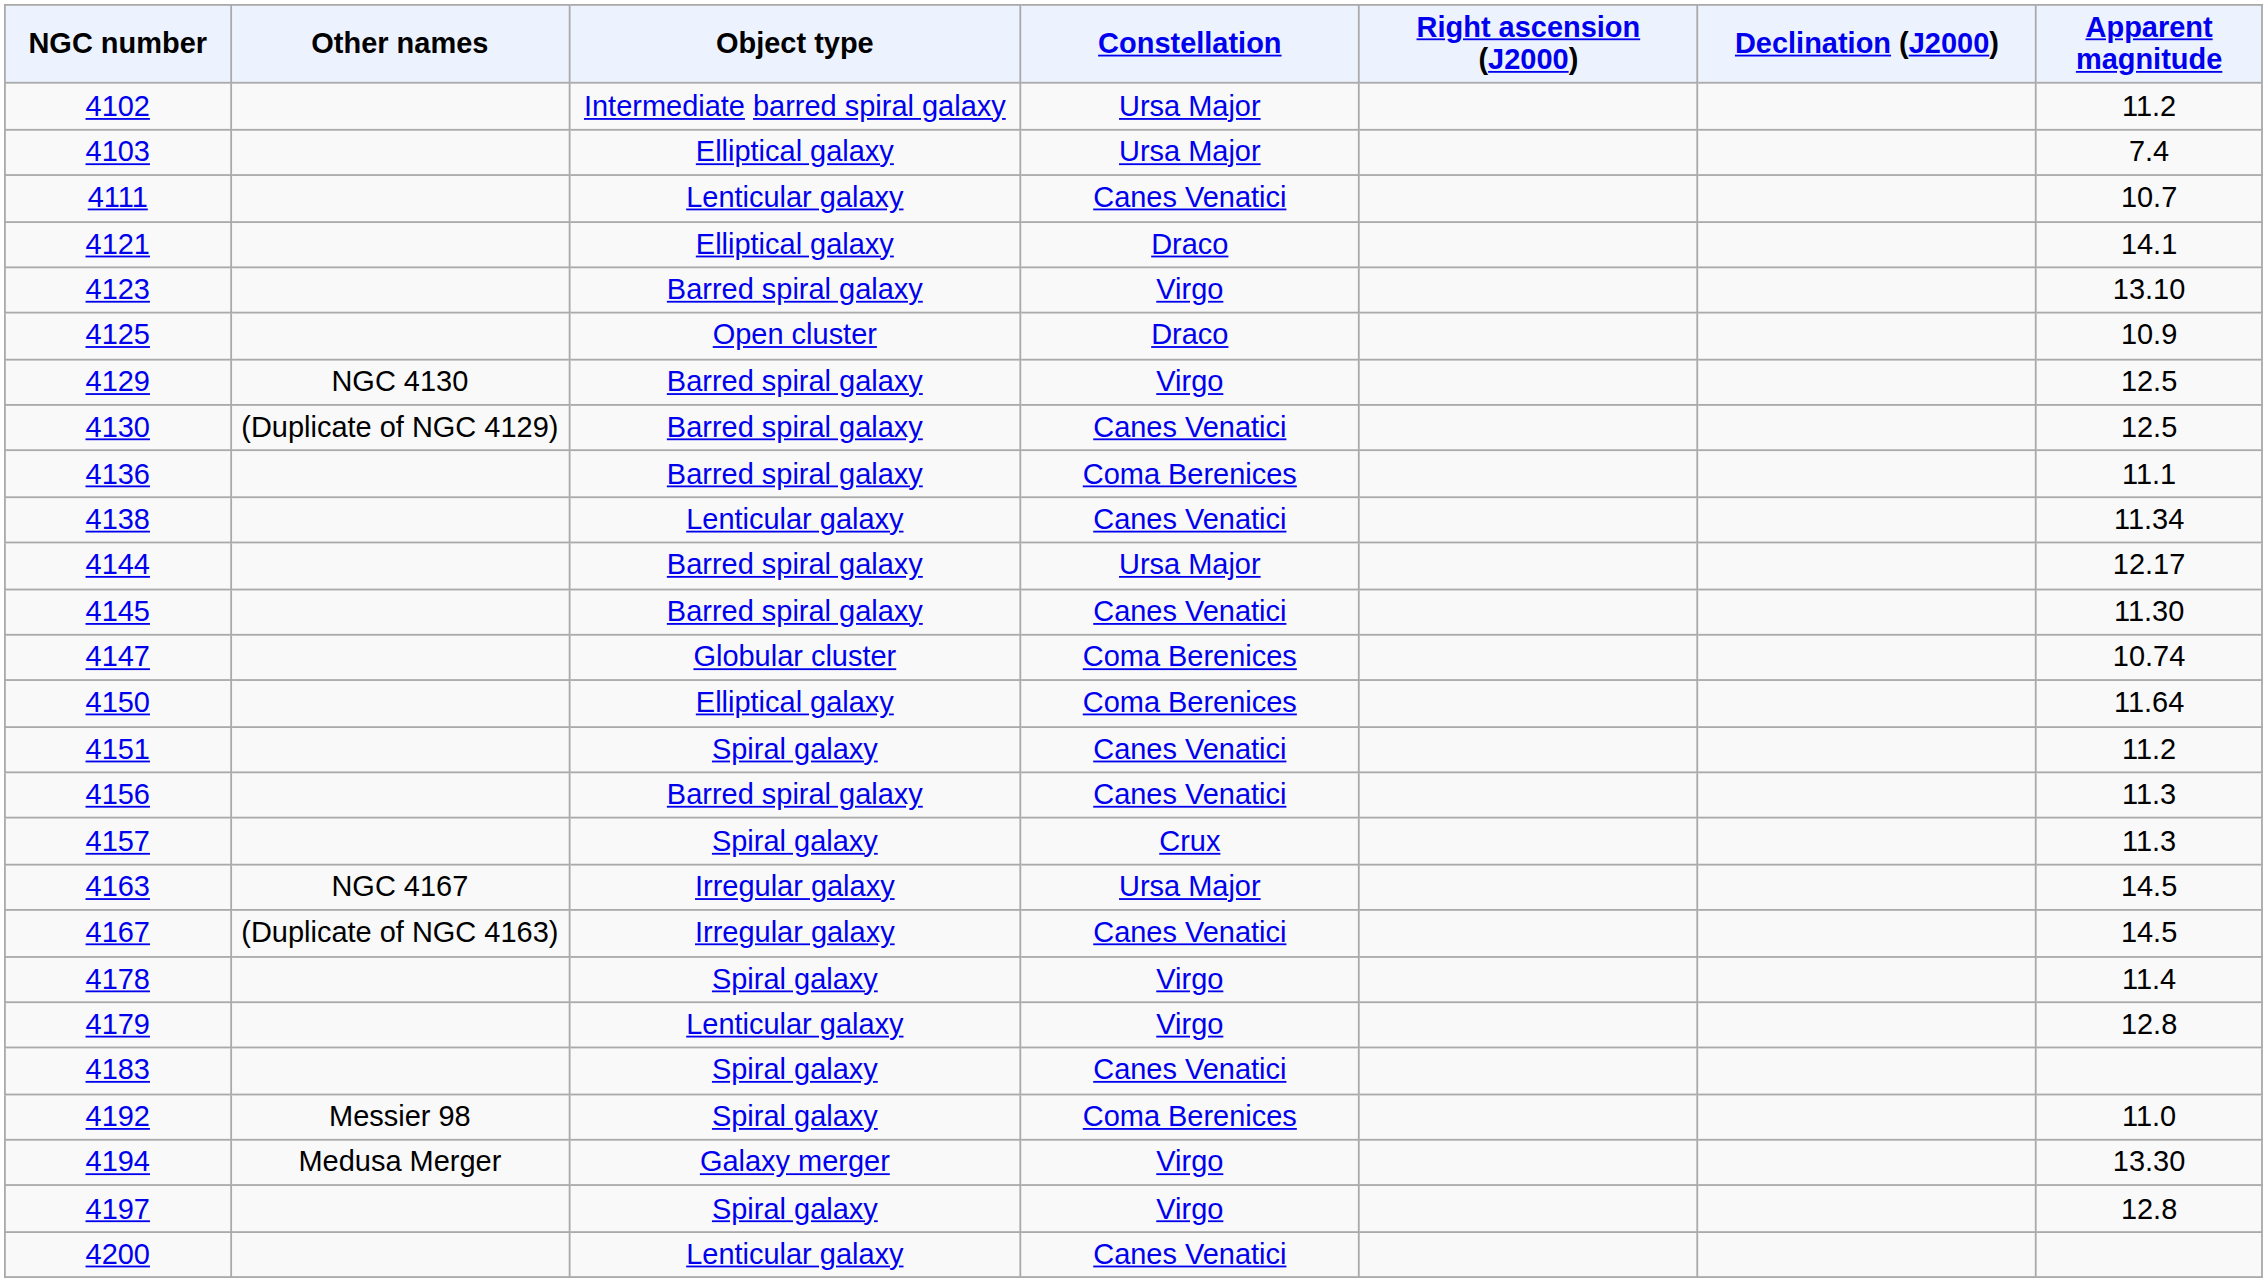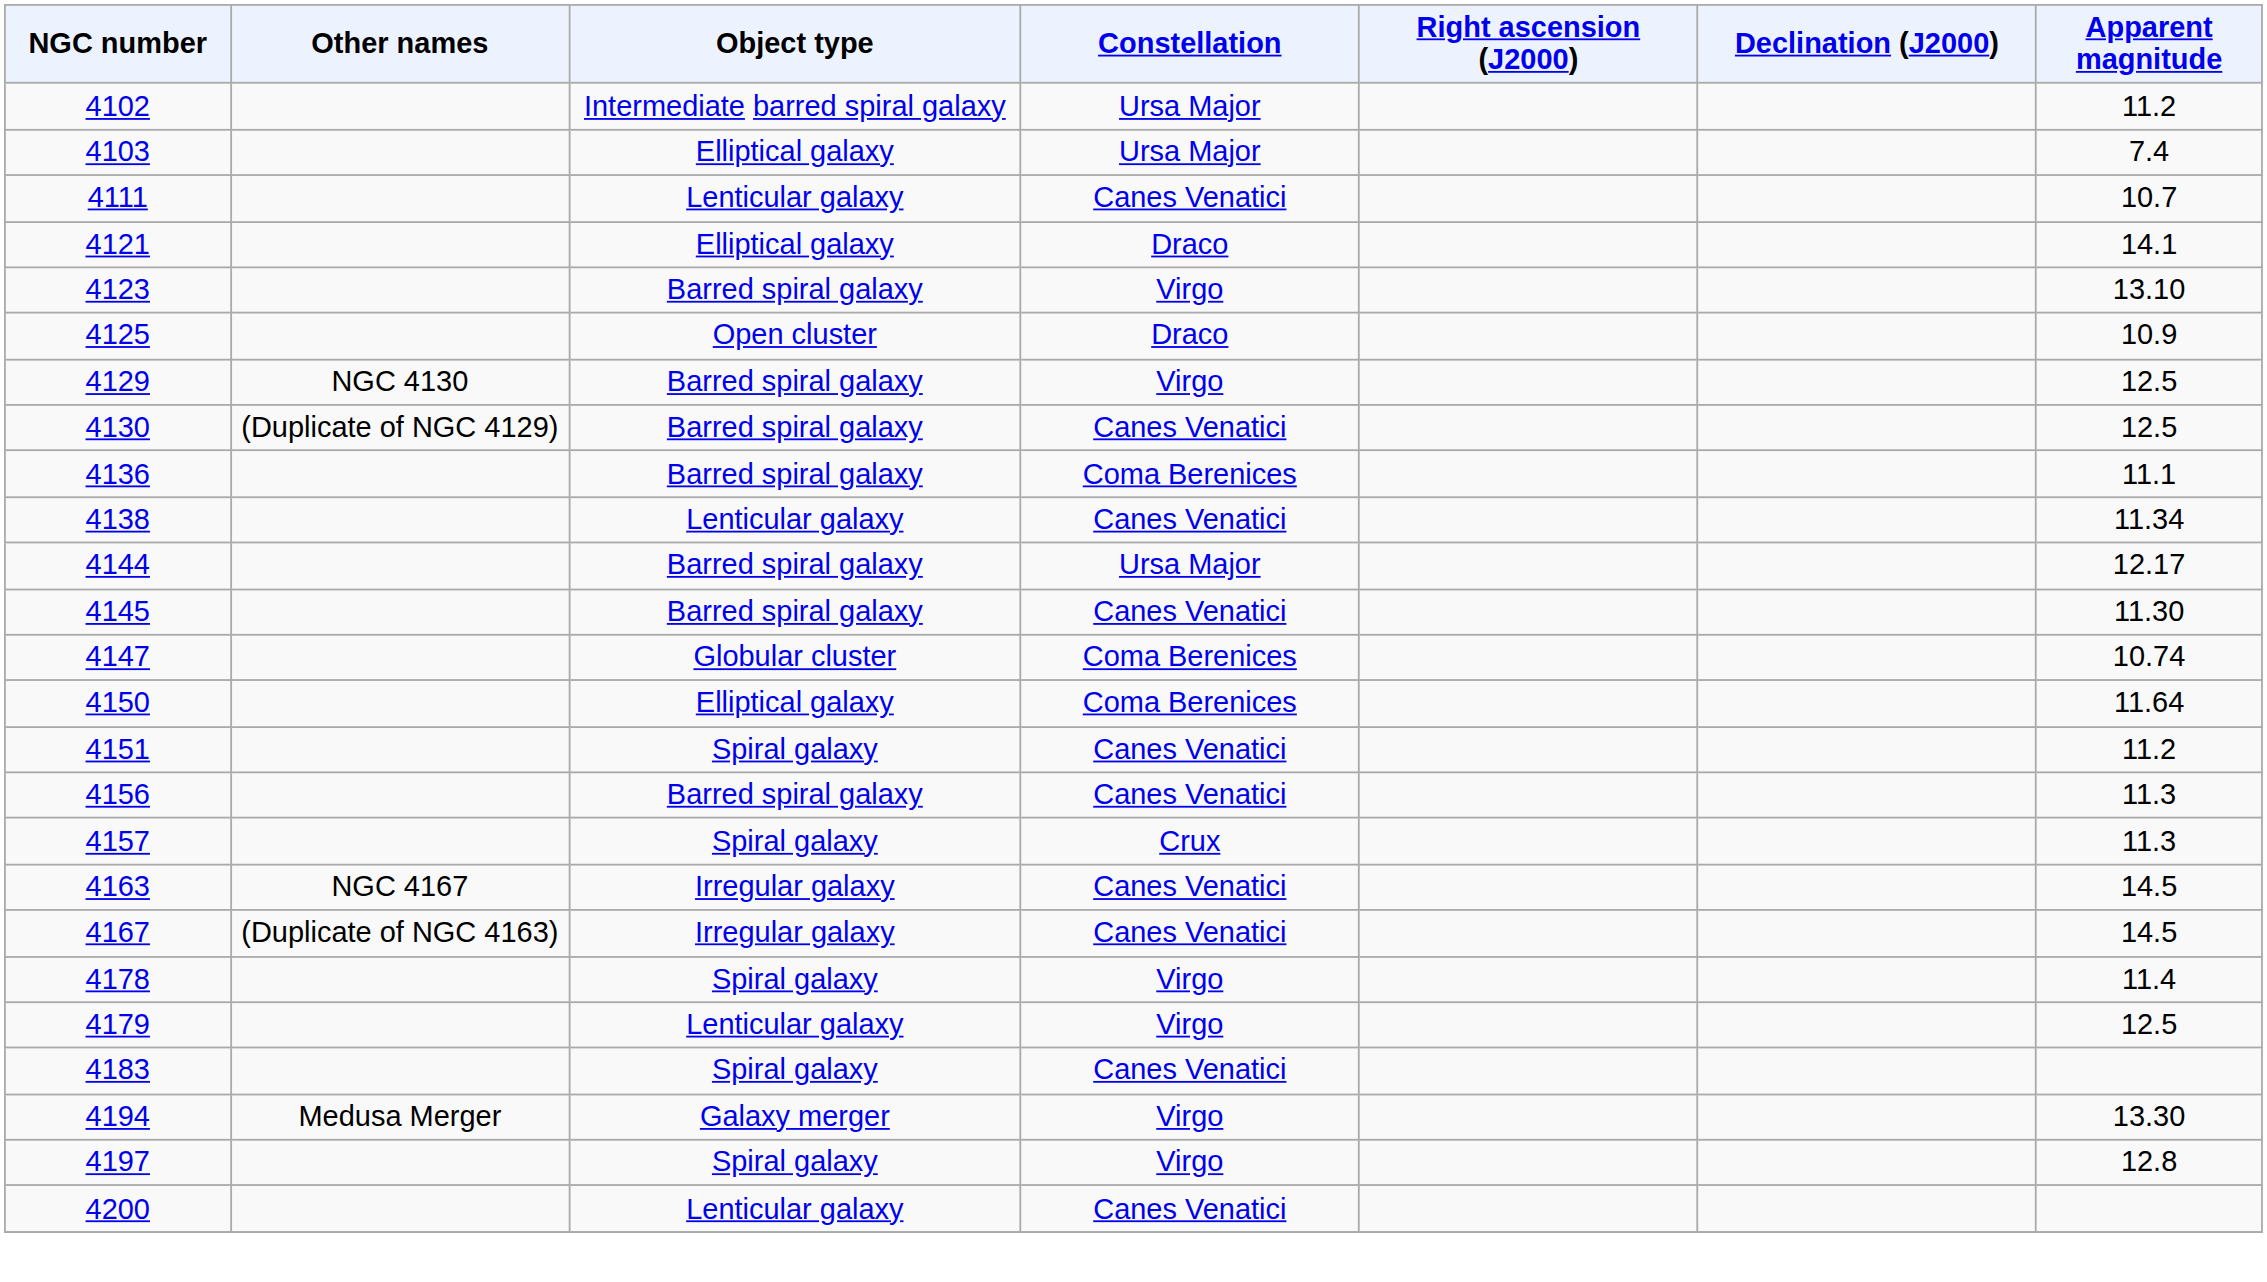 <table class="wikitable sortable sticky-header" style="text-align: center;">
 <tr>
 <th style="background-color:#edf3fe; width: 10%;">NGC number</th>
 <th style="background-color:#edf3fe; width: 15%;">Other names</th>
 <th style="background-color:#edf3fe; width: 20%;">Object type</th>
 <th style="background-color:#edf3fe; width: 15%;"><a href='#'>Constellation</a></th>
 <th style="background-color:#edf3fe; width: 15%;"><a href='#'>Right ascension</a> (<a href='#'>J2000</a>)</th>
 <th style="background-color:#edf3fe; width: 15%;"><a href='#'>Declination</a> (<a href='#'>J2000</a>)</th>
 <th style="background-color:#edf3fe; width: 10%;"><a href='#'>Apparent magnitude</a></th>
 </tr>
 <tr>
 <td><a href='#'>4102</a></td>
 <td></td>
 <td><a href='#'>Intermediate</a> <a href='#'>barred spiral galaxy</a></td>
 <td><a href='#'>Ursa Major</a></td>
 <td></td>
 <td></td>
 <td>11.2</td>
 </tr>
 <tr>
 <td><a href='#'>4103</a></td>
 <td></td>
 <td><a href='#'>Elliptical galaxy</a></td>
 <td><a href='#'>Ursa Major</a></td>
 <td></td>
 <td></td>
 <td>7.4</td>
 </tr>
 <tr>
 <td><a href='#'>4111</a></td>
 <td></td>
 <td><a href='#'>Lenticular galaxy</a></td>
 <td><a href='#'>Canes Venatici</a></td>
 <td></td>
 <td></td>
 <td>10.7</td>
 </tr>
 <tr>
 <td><a href='#'>4121</a></td>
 <td></td>
 <td><a href='#'>Elliptical galaxy</a></td>
 <td><a href='#'>Draco</a></td>
 <td></td>
 <td></td>
 <td>14.1</td>
 </tr>
 <tr>
 <td><a href='#'>4123</a></td>
 <td></td>
 <td><a href='#'>Barred spiral galaxy</a></td>
 <td><a href='#'>Virgo</a></td>
 <td></td>
 <td></td>
 <td>13.10</td>
 </tr>
 <tr>
 <td><a href='#'>4125</a></td>
 <td></td>
 <td><a href='#'>Open cluster</a></td>
 <td><a href='#'>Draco</a></td>
 <td></td>
 <td></td>
 <td>10.9</td>
 </tr>
 <tr>
 <td><a href='#'>4129</a></td>
 <td>NGC 4130</td>
 <td><a href='#'>Barred spiral galaxy</a></td>
 <td><a href='#'>Virgo</a></td>
 <td></td>
 <td></td>
 <td>12.5</td>
 </tr>
 <tr>
 <td><a href='#'>4130</a></td>
 <td>(Duplicate of NGC 4129)</td>
 <td><a href='#'>Barred spiral galaxy</a></td>
 <td><a href='#'>Canes Venatici</a></td>
 <td></td>
 <td></td>
 <td>12.5</td>
 </tr>
 <tr>
 <td><a href='#'>4136</a></td>
 <td></td>
 <td><a href='#'>Barred spiral galaxy</a></td>
 <td><a href='#'>Coma Berenices</a></td>
 <td></td>
 <td></td>
 <td>11.1</td>
 </tr>
 <tr>
 <td><a href='#'>4138</a></td>
 <td></td>
 <td><a href='#'>Lenticular galaxy</a></td>
 <td><a href='#'>Canes Venatici</a></td>
 <td></td>
 <td></td>
 <td>11.34</td>
 </tr>
 <tr>
 <td><a href='#'>4144</a></td>
 <td></td>
 <td><a href='#'>Barred spiral galaxy</a></td>
 <td><a href='#'>Ursa Major</a></td>
 <td></td>
 <td></td>
 <td>12.17</td>
 </tr>
 <tr>
 <td><a href='#'>4145</a></td>
 <td></td>
 <td><a href='#'>Barred spiral galaxy</a></td>
 <td><a href='#'>Canes Venatici</a></td>
 <td></td>
 <td></td>
 <td>11.30</td>
 </tr>
 <tr>
 <td><a href='#'>4147</a></td>
 <td></td>
 <td><a href='#'>Globular cluster</a></td>
 <td><a href='#'>Coma Berenices</a></td>
 <td></td>
 <td></td>
 <td>10.74</td>
 </tr>
 <tr>
 <td><a href='#'>4150</a></td>
 <td></td>
 <td><a href='#'>Elliptical galaxy</a></td>
 <td><a href='#'>Coma Berenices</a></td>
 <td></td>
 <td></td>
 <td>11.64</td>
 </tr>
 <tr>
 <td><a href='#'>4151</a></td>
 <td></td>
 <td><a href='#'>Spiral galaxy</a></td>
 <td><a href='#'>Canes Venatici</a></td>
 <td></td>
 <td></td>
 <td>11.2</td>
 </tr>
 <tr>
 <td><a href='#'>4156</a></td>
 <td></td>
 <td><a href='#'>Barred spiral galaxy</a></td>
 <td><a href='#'>Canes Venatici</a></td>
 <td></td>
 <td></td>
 <td>11.3</td>
 </tr>
 <tr>
 <td><a href='#'>4157</a></td>
 <td></td>
 <td><a href='#'>Spiral galaxy</a></td>
 <td><a href='#'>Crux</a></td>
 <td></td>
 <td></td>
 <td>11.3</td>
 </tr>
 <tr>
 <td><a href='#'>4163</a></td>
 <td>NGC 4167</td>
 <td><a href='#'>Irregular galaxy</a></td>
-<td><a href='#'>Ursa Major</a></td>
+<td><a href='#'>Canes Venatici</a></td>
 <td></td>
 <td></td>
 <td>14.5</td>
 </tr>
 <tr>
 <td><a href='#'>4167</a></td>
 <td>(Duplicate of NGC 4163)</td>
 <td><a href='#'>Irregular galaxy</a></td>
 <td><a href='#'>Canes Venatici</a></td>
 <td></td>
 <td></td>
 <td>14.5</td>
 </tr>
 <tr>
 <td><a href='#'>4178</a></td>
 <td></td>
 <td><a href='#'>Spiral galaxy</a></td>
 <td><a href='#'>Virgo</a></td>
 <td></td>
 <td></td>
 <td>11.4</td>
 </tr>
 <tr>
 <td><a href='#'>4179</a></td>
 <td></td>
 <td><a href='#'>Lenticular galaxy</a></td>
 <td><a href='#'>Virgo</a></td>
 <td></td>
 <td></td>
-<td>12.8</td>
+<td>12.5</td>
 </tr>
 <tr>
 <td><a href='#'>4183</a></td>
 <td></td>
 <td><a href='#'>Spiral galaxy</a></td>
 <td><a href='#'>Canes Venatici</a></td>
 <td></td>
 <td></td>
 <td></td>
-</tr>
-<tr>
-<td><a href='#'>4192</a></td>
-<td>Messier 98</td>
-<td><a href='#'>Spiral galaxy</a></td>
-<td><a href='#'>Coma Berenices</a></td>
-<td></td>
-<td></td>
-<td>11.0</td>
 </tr>
 <tr>
 <td><a href='#'>4194</a></td>
 <td>Medusa Merger</td>
 <td><a href='#'>Galaxy merger</a></td>
 <td><a href='#'>Virgo</a></td>
 <td></td>
 <td></td>
 <td>13.30</td>
 </tr>
 <tr>
 <td><a href='#'>4197</a></td>
 <td></td>
 <td><a href='#'>Spiral galaxy</a></td>
 <td><a href='#'>Virgo</a></td>
 <td></td>
 <td></td>
 <td>12.8</td>
 </tr>
 <tr>
 <td><a href='#'>4200</a></td>
 <td></td>
 <td><a href='#'>Lenticular galaxy</a></td>
 <td><a href='#'>Canes Venatici</a></td>
 <td></td>
 <td></td>
 <td></td>
 </tr>
 <tr>
 </tr>
 </table>
